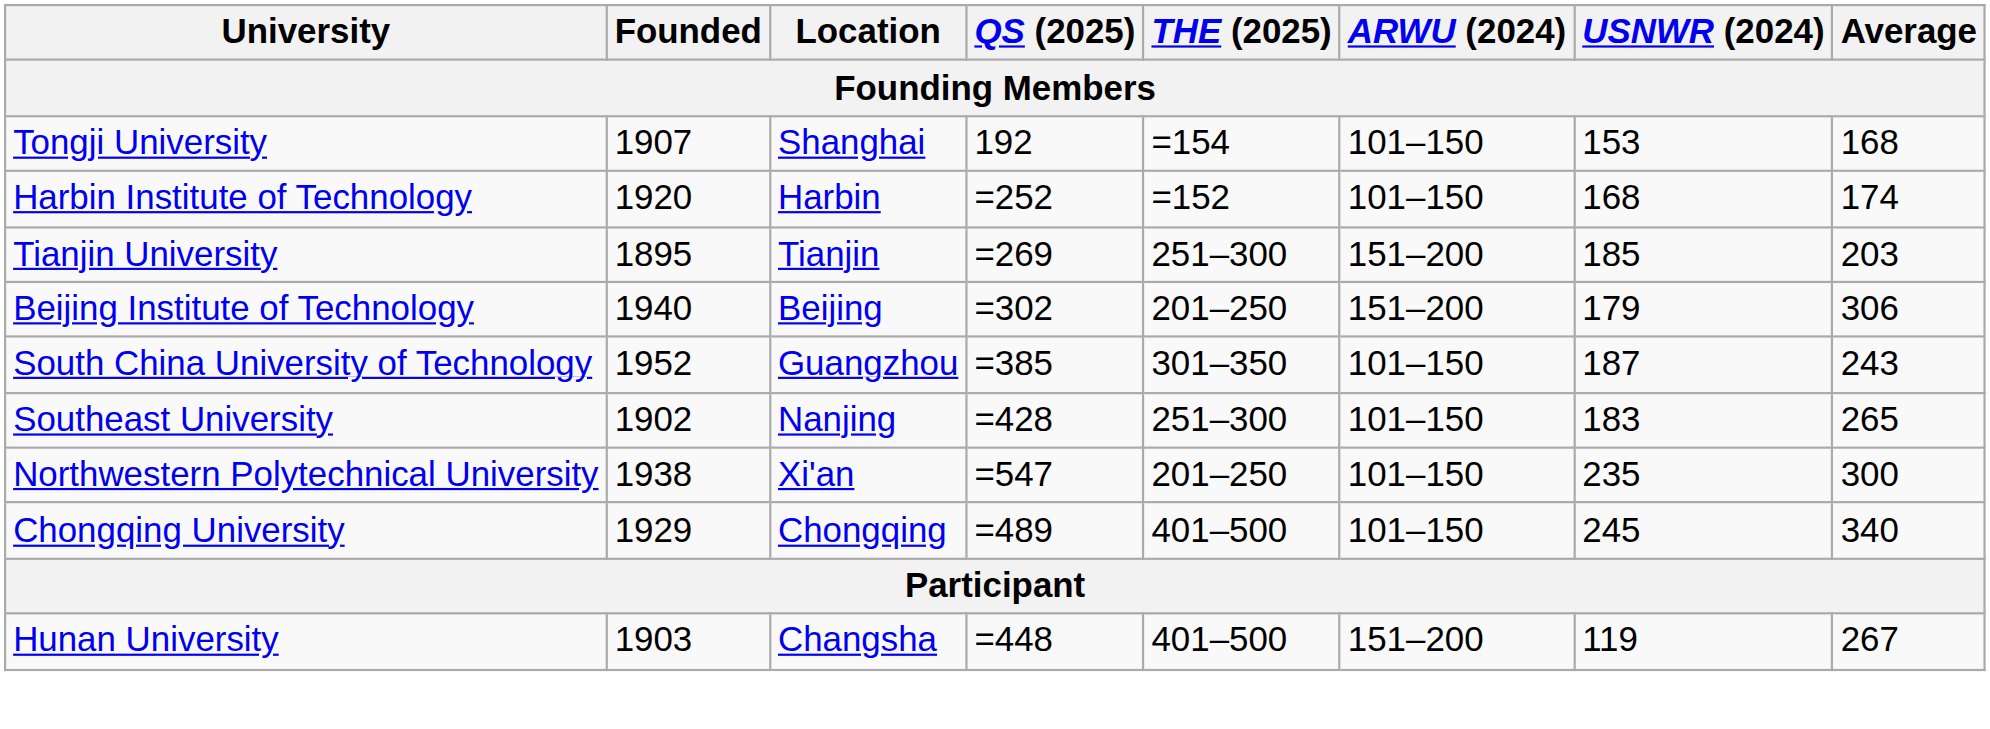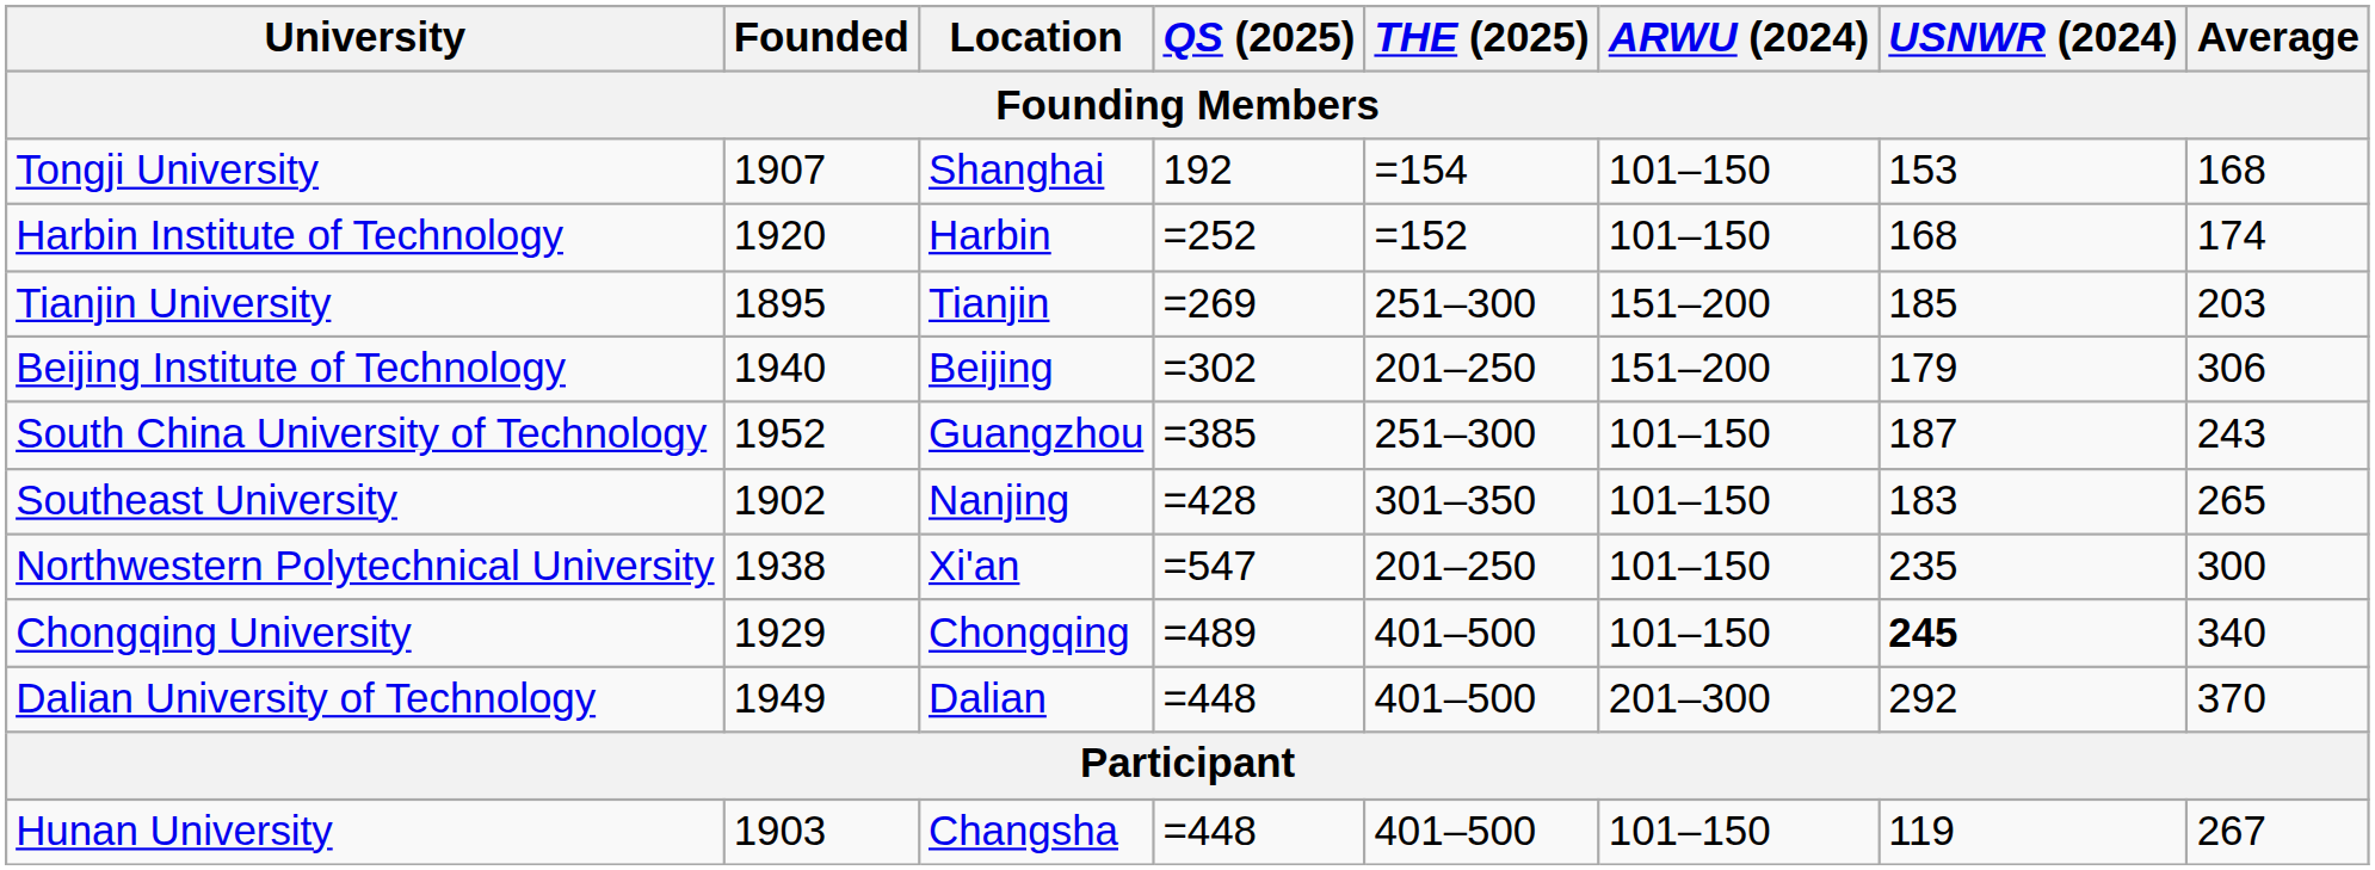 <table class="wikitable sortable">
 <tr>
 <th>University</th>
 <th>Founded</th>
 <th>Location</th>
 <th><em><a href='#'>QS</a></em> (2025)</th>
 <th><em><a href='#'>THE</a></em> (2025)</th>
 <th><em><a href='#'>ARWU</a></em> (2024)</th>
 <th><em><a href='#'>USNWR</a></em> (2024)<em></em></th>
 <th>Average</th>
 </tr>
 <tr>
 <th colspan="8">Founding Members</th>
 </tr>
 <tr>
 <td><a href='#'>Tongji University</a></td>
 <td>1907</td>
 <td><a href='#'>Shanghai</a></td>
 <td>192</td>
 <td>=154</td>
 <td>101–150</td>
 <td>153</td>
 <td>168</td>
 </tr>
 <tr>
 <td><a href='#'>Harbin Institute of Technology</a></td>
 <td>1920</td>
 <td><a href='#'>Harbin</a></td>
 <td>=252</td>
 <td>=152</td>
 <td>101–150</td>
 <td>168</td>
 <td>174</td>
 </tr>
 <tr>
 <td><a href='#'>Tianjin University</a></td>
 <td>1895</td>
 <td><a href='#'>Tianjin</a></td>
 <td>=269</td>
 <td>251–300</td>
 <td>151–200</td>
 <td>185</td>
 <td>203</td>
 </tr>
 <tr>
 <td><a href='#'>Beijing Institute of Technology</a></td>
 <td>1940</td>
 <td><a href='#'>Beijing</a></td>
 <td>=302</td>
 <td>201–250</td>
 <td>151–200</td>
 <td>179</td>
 <td>306</td>
 </tr>
 <tr>
 <td><a href='#'>South China University of Technology</a></td>
 <td>1952</td>
 <td><a href='#'>Guangzhou</a></td>
 <td>=385</td>
-<td>301–350</td>
+<td>251–300</td>
 <td>101–150</td>
 <td>187</td>
 <td>243</td>
 </tr>
 <tr>
 <td><a href='#'>Southeast University</a></td>
 <td>1902</td>
 <td><a href='#'>Nanjing</a></td>
 <td>=428</td>
-<td>251–300</td>
+<td>301–350</td>
 <td>101–150</td>
 <td>183</td>
 <td>265</td>
 </tr>
 <tr>
 <td><a href='#'>Northwestern Polytechnical University</a></td>
 <td>1938</td>
 <td><a href='#'>Xi'an</a></td>
 <td>=547</td>
 <td>201–250</td>
 <td>101–150</td>
 <td>235</td>
 <td>300</td>
 </tr>
 <tr>
 <td><a href='#'>Chongqing University</a></td>
 <td>1929</td>
 <td><a href='#'>Chongqing</a></td>
 <td>=489</td>
 <td>401–500</td>
 <td>101–150</td>
-<td>245</td>
+<td><strong>245</strong></td>
 <td>340</td>
+</tr>
+<tr>
+<td><a href='#'>Dalian University of Technology</a></td>
+<td>1949</td>
+<td><a href='#'>Dalian</a></td>
+<td>=448</td>
+<td>401–500</td>
+<td>201–300</td>
+<td>292</td>
+<td>370</td>
 </tr>
 <tr>
 <th colspan="8">Participant</th>
 </tr>
 <tr>
 <td><a href='#'>Hunan University</a></td>
 <td>1903</td>
 <td><a href='#'>Changsha</a></td>
 <td>=448</td>
 <td>401–500</td>
-<td>151–200</td>
+<td>101–150</td>
 <td>119</td>
 <td>267</td>
 </tr>
 </table>
